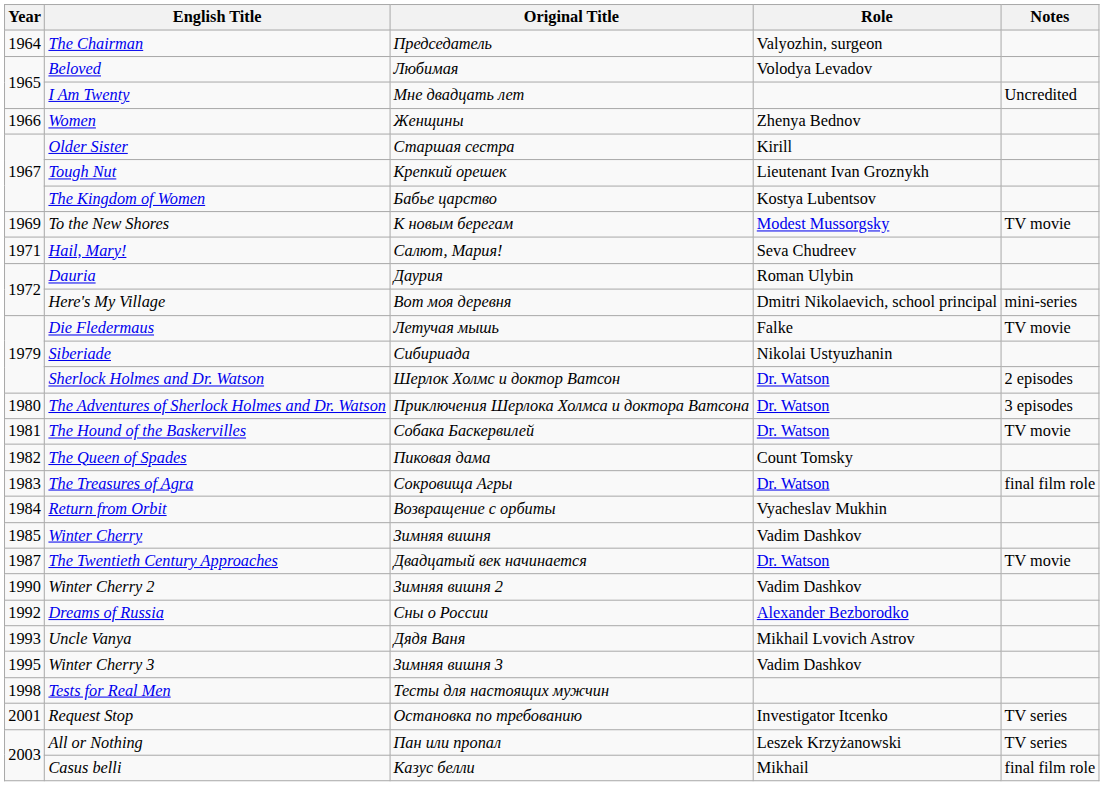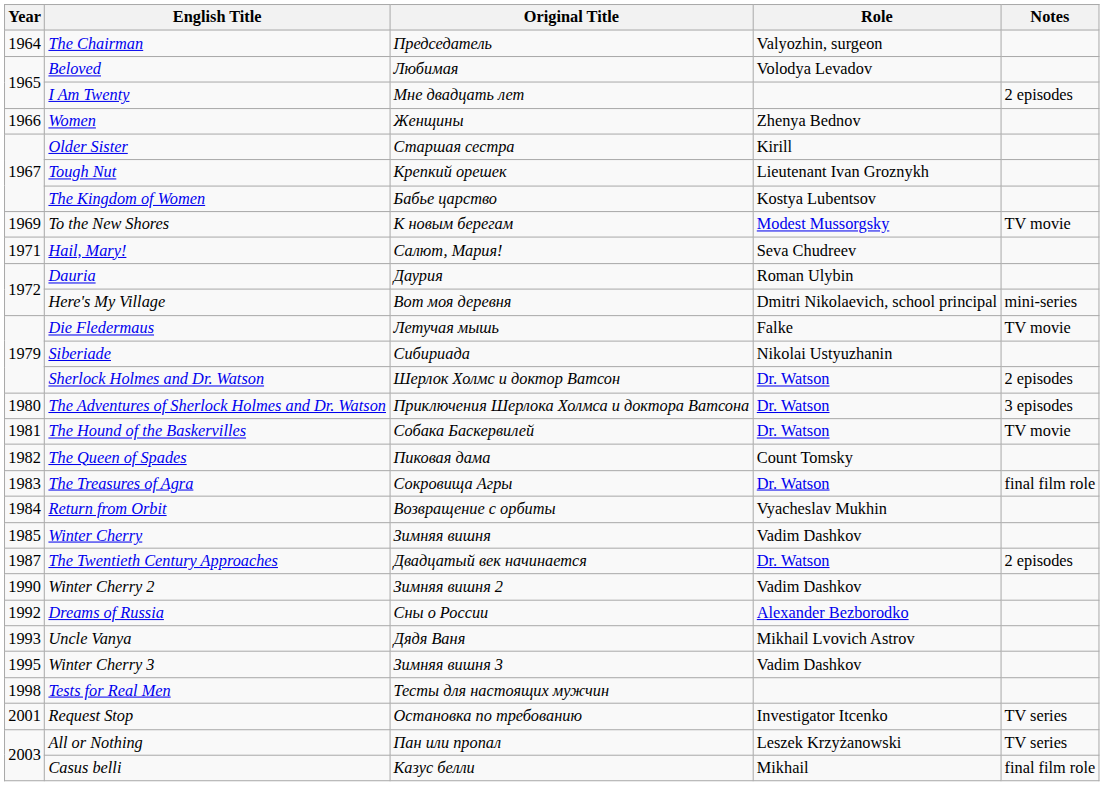 <table class="wikitable">
 <tr>
 <th>Year</th>
 <th>English Title</th>
 <th>Original Title</th>
 <th>Role</th>
 <th>Notes</th>
 </tr>
 <tr>
 <td>1964</td>
 <td><em><a href='#'>The Chairman</a></em></td>
 <td><em>Председатель</em></td>
 <td>Valyozhin, surgeon</td>
 <td></td>
 </tr>
 <tr>
 <td rowspan="2">1965</td>
 <td><em><a href='#'>Beloved</a></em></td>
 <td><em>Любимая</em></td>
 <td>Volodya Levadov</td>
 <td></td>
 </tr>
 <tr>
 <td><em><a href='#'>I Am Twenty</a></em></td>
 <td><em>Мне двадцать лет</em></td>
 <td></td>
-<td>Uncredited</td>
+<td>2 episodes</td>
 </tr>
 <tr>
 <td>1966</td>
 <td><em><a href='#'>Women</a></em></td>
 <td><em>Женщины</em></td>
 <td>Zhenya Bednov</td>
 <td></td>
 </tr>
 <tr>
 <td rowspan="3">1967</td>
 <td><em><a href='#'>Older Sister</a></em></td>
 <td><em>Старшая сестра</em></td>
 <td>Kirill</td>
 <td></td>
 </tr>
 <tr>
 <td><em><a href='#'>Tough Nut</a></em></td>
 <td><em>Крепкий орешек</em></td>
 <td>Lieutenant Ivan Groznykh</td>
 <td></td>
 </tr>
 <tr>
 <td><em><a href='#'>The Kingdom of Women</a></em></td>
 <td><em>Бабье царство</em></td>
 <td>Kostya Lubentsov</td>
 <td></td>
 </tr>
 <tr>
 <td>1969</td>
 <td><em>To the New Shores</em></td>
 <td><em>К новым берегам</em></td>
 <td><a href='#'>Modest Mussorgsky</a></td>
 <td>TV movie</td>
 </tr>
 <tr>
 <td>1971</td>
 <td><em><a href='#'>Hail, Mary!</a></em></td>
 <td><em>Салют, Мария!</em></td>
 <td>Seva Chudreev</td>
 <td></td>
 </tr>
 <tr>
 <td rowspan="2">1972</td>
 <td><em><a href='#'>Dauria</a></em></td>
 <td><em>Даурия</em></td>
 <td>Roman Ulybin</td>
 <td></td>
 </tr>
 <tr>
 <td><em>Here's My Village</em></td>
 <td><em>Вот моя деревня</em></td>
 <td>Dmitri Nikolaevich, school principal</td>
 <td>mini-series</td>
 </tr>
 <tr>
 <td rowspan="3">1979</td>
 <td><em><a href='#'>Die Fledermaus</a></em></td>
 <td><em>Летучая мышь</em></td>
 <td>Falke</td>
 <td>TV movie</td>
 </tr>
 <tr>
 <td><em><a href='#'>Siberiade</a></em></td>
 <td><em>Сибириада</em></td>
 <td>Nikolai Ustyuzhanin</td>
 <td></td>
 </tr>
 <tr>
 <td><em><a href='#'>Sherlock Holmes and Dr. Watson</a></em></td>
 <td><em>Шерлок Холмс и доктор Ватсон</em></td>
 <td><a href='#'>Dr. Watson</a></td>
 <td>2 episodes</td>
 </tr>
 <tr>
 <td>1980</td>
 <td><em><a href='#'>The Adventures of Sherlock Holmes and Dr. Watson</a></em></td>
 <td><em>Приключения Шерлока Холмса и доктора Ватсона</em></td>
 <td><a href='#'>Dr. Watson</a></td>
 <td>3 episodes</td>
 </tr>
 <tr>
 <td>1981</td>
 <td><em><a href='#'>The Hound of the Baskervilles</a></em></td>
 <td><em>Собака Баскервилей</em></td>
 <td><a href='#'>Dr. Watson</a></td>
 <td>TV movie</td>
 </tr>
 <tr>
 <td>1982</td>
 <td><em><a href='#'>The Queen of Spades</a></em></td>
 <td><em>Пиковая дама</em></td>
 <td>Count Tomsky</td>
 <td></td>
 </tr>
 <tr>
 <td>1983</td>
 <td><em><a href='#'>The Treasures of Agra</a></em></td>
 <td><em>Сокровища Агры</em></td>
 <td><a href='#'>Dr. Watson</a></td>
 <td>final film role</td>
 </tr>
 <tr>
 <td>1984</td>
 <td><em><a href='#'>Return from Orbit</a></em></td>
 <td><em>Возвращение с орбиты</em></td>
 <td>Vyacheslav Mukhin</td>
 <td></td>
 </tr>
 <tr>
 <td>1985</td>
 <td><em><a href='#'>Winter Cherry</a></em></td>
 <td><em>Зимняя вишня</em></td>
 <td>Vadim Dashkov</td>
 <td></td>
 </tr>
 <tr>
 <td>1987</td>
 <td><em><a href='#'>The Twentieth Century Approaches</a></em></td>
 <td><em>Двадцатый век начинается</em></td>
 <td><a href='#'>Dr. Watson</a></td>
-<td>TV movie</td>
+<td>2 episodes</td>
 </tr>
 <tr>
 <td>1990</td>
 <td><em>Winter Cherry 2</em></td>
 <td><em>Зимняя вишня 2</em></td>
 <td>Vadim Dashkov</td>
 </tr>
 <tr>
 <td>1992</td>
 <td><em><a href='#'>Dreams of Russia</a></em></td>
 <td><em>Сны о России</em></td>
 <td><a href='#'>Alexander Bezborodko</a></td>
 <td></td>
 </tr>
 <tr>
 <td>1993</td>
 <td><em>Uncle Vanya</em></td>
 <td><em>Дядя Ваня</em></td>
 <td>Mikhail Lvovich Astrov</td>
 <td></td>
 </tr>
 <tr>
 <td>1995</td>
 <td><em>Winter Cherry 3</em></td>
 <td><em>Зимняя вишня 3</em></td>
 <td>Vadim Dashkov</td>
 <td></td>
 </tr>
 <tr>
 <td>1998</td>
 <td><em><a href='#'>Tests for Real Men</a></em></td>
 <td><em>Тесты для настоящих мужчин</em></td>
 <td></td>
 <td></td>
 </tr>
 <tr>
 <td>2001</td>
 <td><em>Request Stop</em></td>
 <td><em>Остановка по требованию</em></td>
 <td>Investigator Itcenko</td>
 <td>TV series</td>
 </tr>
 <tr>
 <td rowspan="2">2003</td>
 <td><em>All or Nothing</em></td>
 <td><em>Пан или пропал</em></td>
 <td>Leszek Krzyżanowski</td>
 <td>TV series</td>
 </tr>
 <tr>
 <td><em>Casus belli</em></td>
 <td><em>Казус белли</em></td>
 <td>Mikhail</td>
 <td>final film role</td>
 </tr>
 </table>
